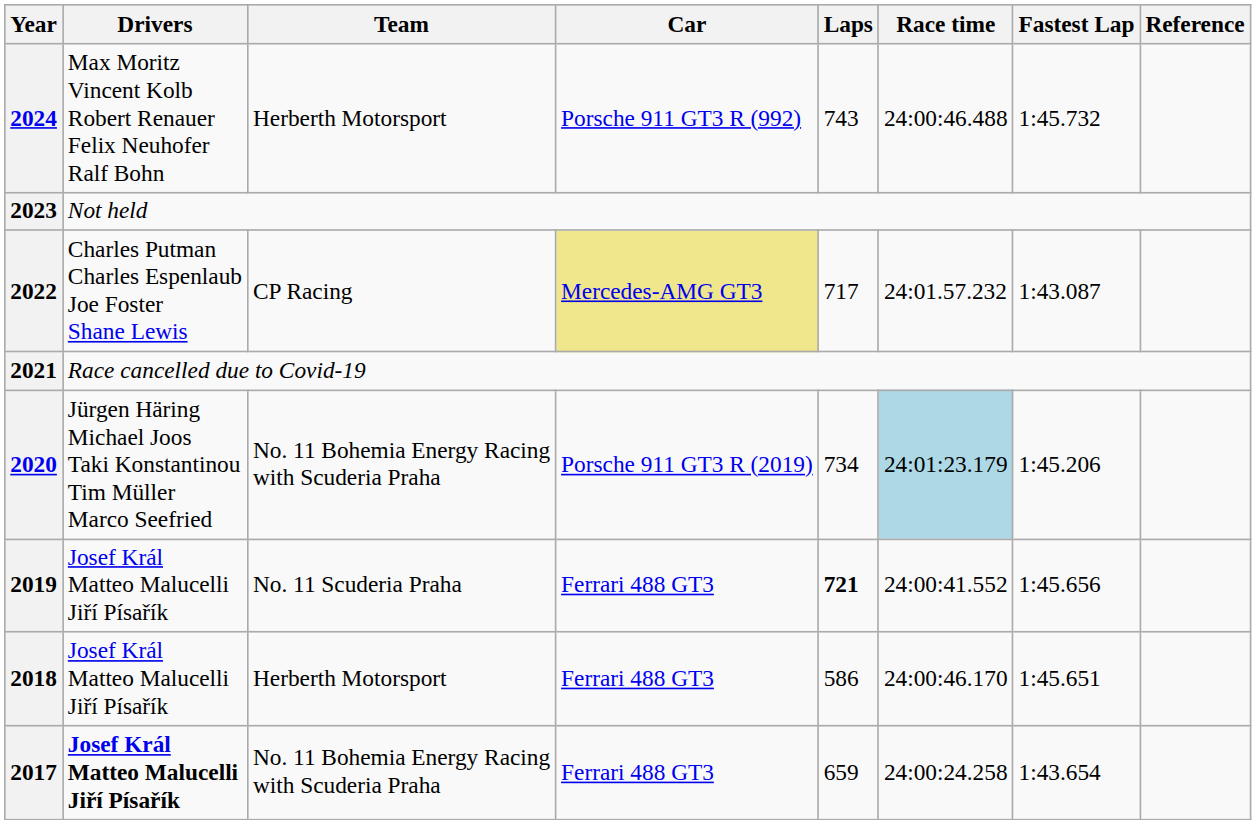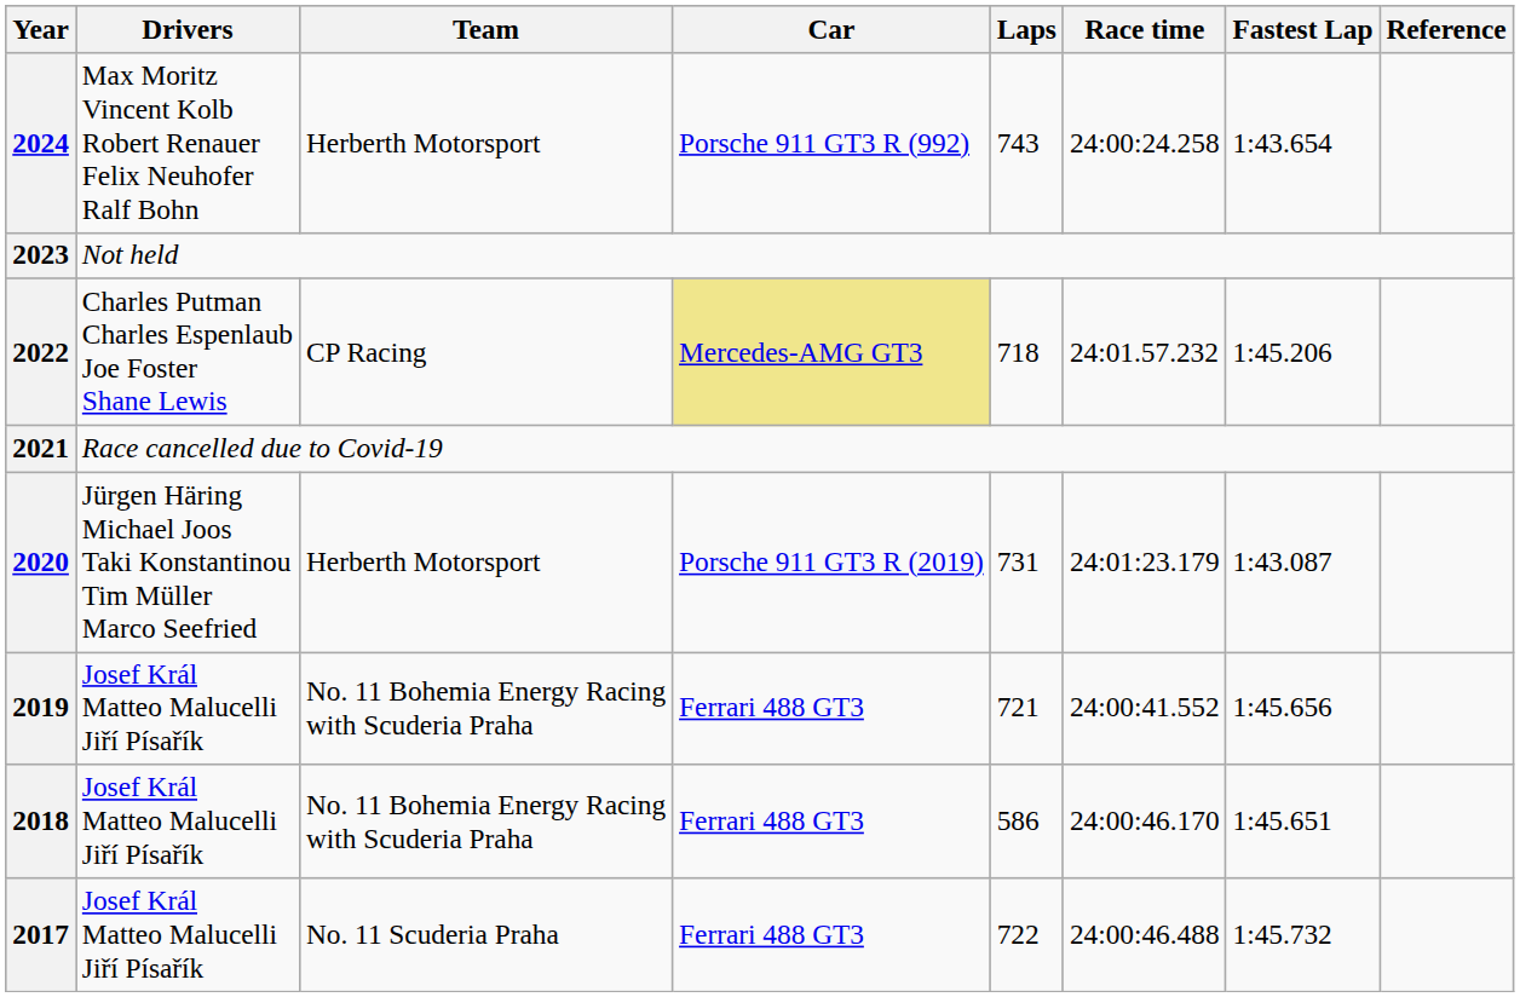 <table class="wikitable sortable" style="font-size: 90%;">
 <tr>
 <th>Year</th>
 <th>Drivers</th>
 <th>Team</th>
 <th>Car</th>
 <th>Laps</th>
 <th>Race time</th>
 <th>Fastest Lap</th>
 <th>Reference</th>
 </tr>
 <tr>
 <th><a href='#'>2024</a></th>
 <td> Max Moritz <br> Vincent Kolb<br> Robert Renauer<br> Felix Neuhofer<br> Ralf Bohn</td>
 <td> Herberth Motorsport</td>
 <td><a href='#'>Porsche 911 GT3 R (992)</a></td>
 <td>743</td>
-<td>24:00:46.488</td>
-<td>1:45.732</td>
+<td>24:00:24.258</td>
+<td>1:43.654</td>
 <td></td>
 </tr>
 <tr>
 <th>2023</th>
 <td colspan="7"><em>Not held</em></td>
 </tr>
 <tr>
 <th>2022</th>
 <td> Charles Putman<br> Charles Espenlaub<br> Joe Foster<br> <a href='#'>Shane Lewis</a></td>
 <td> CP Racing</td>
 <td style="background: khaki;"><a href='#'>Mercedes-AMG GT3</a></td>
-<td>717</td>
+<td>718</td>
 <td>24:01.57.232</td>
-<td>1:43.087</td>
+<td>1:45.206</td>
 <td></td>
 </tr>
 <tr>
 <th>2021</th>
 <td colspan="7"><em>Race cancelled due to Covid-19</em></td>
 </tr>
 <tr>
 <th><a href='#'>2020</a></th>
 <td> Jürgen Häring<br> Michael Joos<br> Taki Konstantinou<br> Tim Müller<br> Marco Seefried</td>
-<td> No. 11 Bohemia Energy Racing<br>with Scuderia Praha</td>
+<td> Herberth Motorsport</td>
 <td><a href='#'>Porsche 911 GT3 R (2019)</a></td>
-<td>734</td>
-<td style="background: lightblue;">24:01:23.179</td>
-<td>1:45.206</td>
+<td>731</td>
+<td>24:01:23.179</td>
+<td>1:43.087</td>
 <td></td>
 </tr>
 <tr>
 <th>2019</th>
 <td> <a href='#'>Josef Král</a><br> Matteo Malucelli<br> Jiří Písařík</td>
-<td> No. 11 Scuderia Praha</td>
+<td> No. 11 Bohemia Energy Racing<br>with Scuderia Praha</td>
 <td><a href='#'>Ferrari 488 GT3</a></td>
-<td><strong>721</strong></td>
+<td>721</td>
 <td>24:00:41.552</td>
 <td>1:45.656</td>
 <td></td>
 </tr>
 <tr>
 <th>2018</th>
 <td> <a href='#'>Josef Král</a><br> Matteo Malucelli<br> Jiří Písařík</td>
-<td> Herberth Motorsport</td>
+<td> No. 11 Bohemia Energy Racing<br>with Scuderia Praha</td>
 <td><a href='#'>Ferrari 488 GT3</a></td>
 <td>586</td>
 <td>24:00:46.170</td>
 <td>1:45.651</td>
 <td></td>
 </tr>
 <tr>
 <th>2017</th>
-<td><strong> <a href='#'>Josef Král</a><br> Matteo Malucelli<br> Jiří Písařík</strong></td>
-<td> No. 11 Bohemia Energy Racing<br>with Scuderia Praha</td>
+<td> <a href='#'>Josef Král</a><br> Matteo Malucelli<br> Jiří Písařík</td>
+<td> No. 11 Scuderia Praha</td>
 <td><a href='#'>Ferrari 488 GT3</a></td>
-<td>659</td>
-<td>24:00:24.258</td>
-<td>1:43.654</td>
+<td>722</td>
+<td>24:00:46.488</td>
+<td>1:45.732</td>
 <td></td>
 </tr>
 </table>
